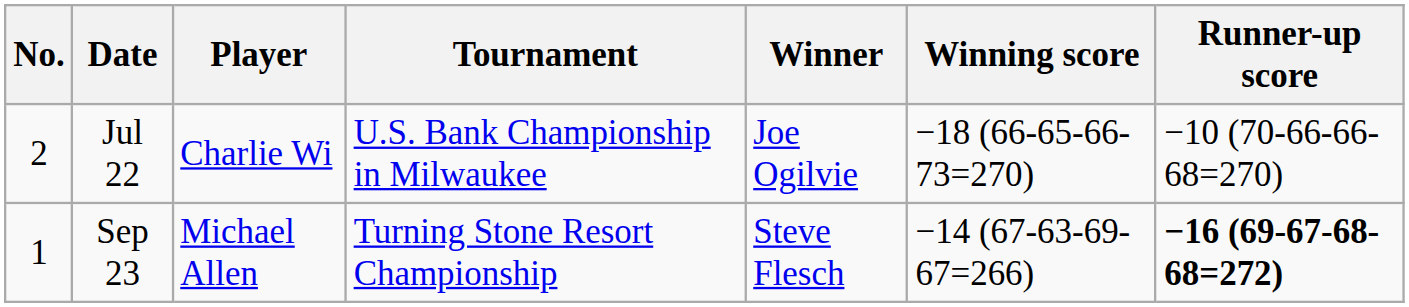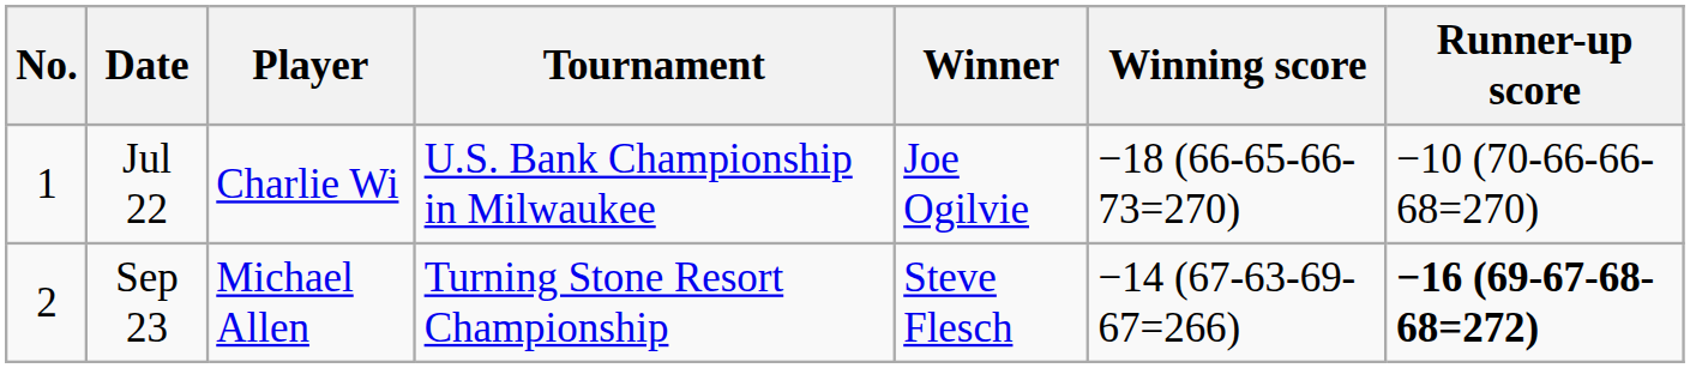 <table class="wikitable" style="font-size:95%;">
 <tr>
 <th>No.</th>
 <th>Date</th>
 <th>Player</th>
 <th>Tournament</th>
 <th>Winner</th>
 <th>Winning score</th>
 <th>Runner-up score</th>
 </tr>
 <tr>
-<td align=center>2</td>
+<td align=center>1</td>
 <td align=center>Jul 22</td>
 <td> <a href='#'>Charlie Wi</a></td>
 <td><a href='#'>U.S. Bank Championship in Milwaukee</a></td>
 <td> <a href='#'>Joe Ogilvie</a></td>
 <td>−18 (66-65-66-73=270)</td>
 <td>−10 (70-66-66-68=270)</td>
 </tr>
 <tr>
-<td align=center>1</td>
+<td align=center>2</td>
 <td align=center>Sep 23</td>
 <td> <a href='#'>Michael Allen</a></td>
 <td><a href='#'>Turning Stone Resort Championship</a></td>
 <td> <a href='#'>Steve Flesch</a></td>
 <td>−14 (67-63-69-67=266)</td>
 <td><strong>−16 (69-67-68-68=272)</strong></td>
 </tr>
 </table>
